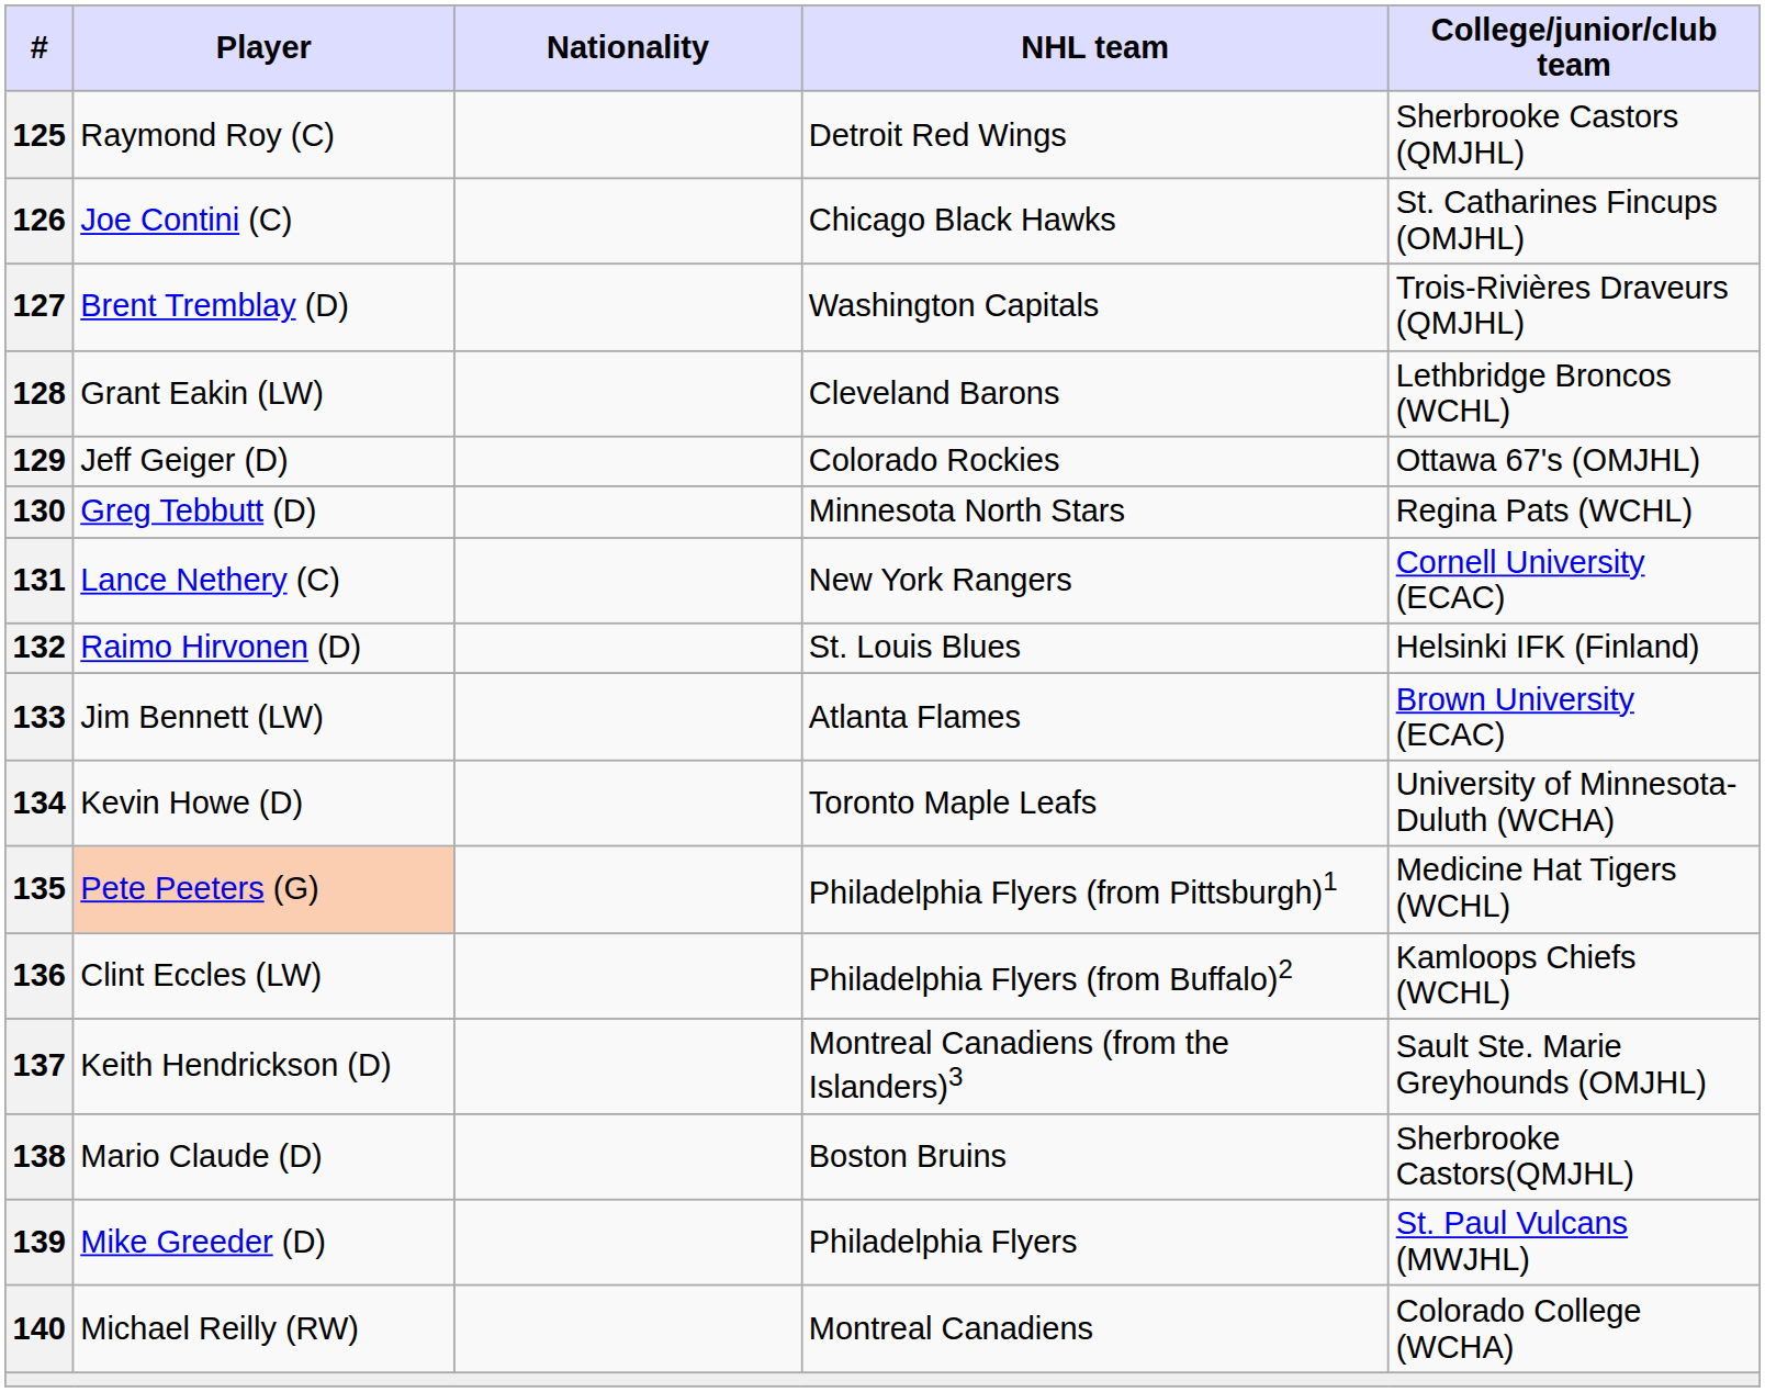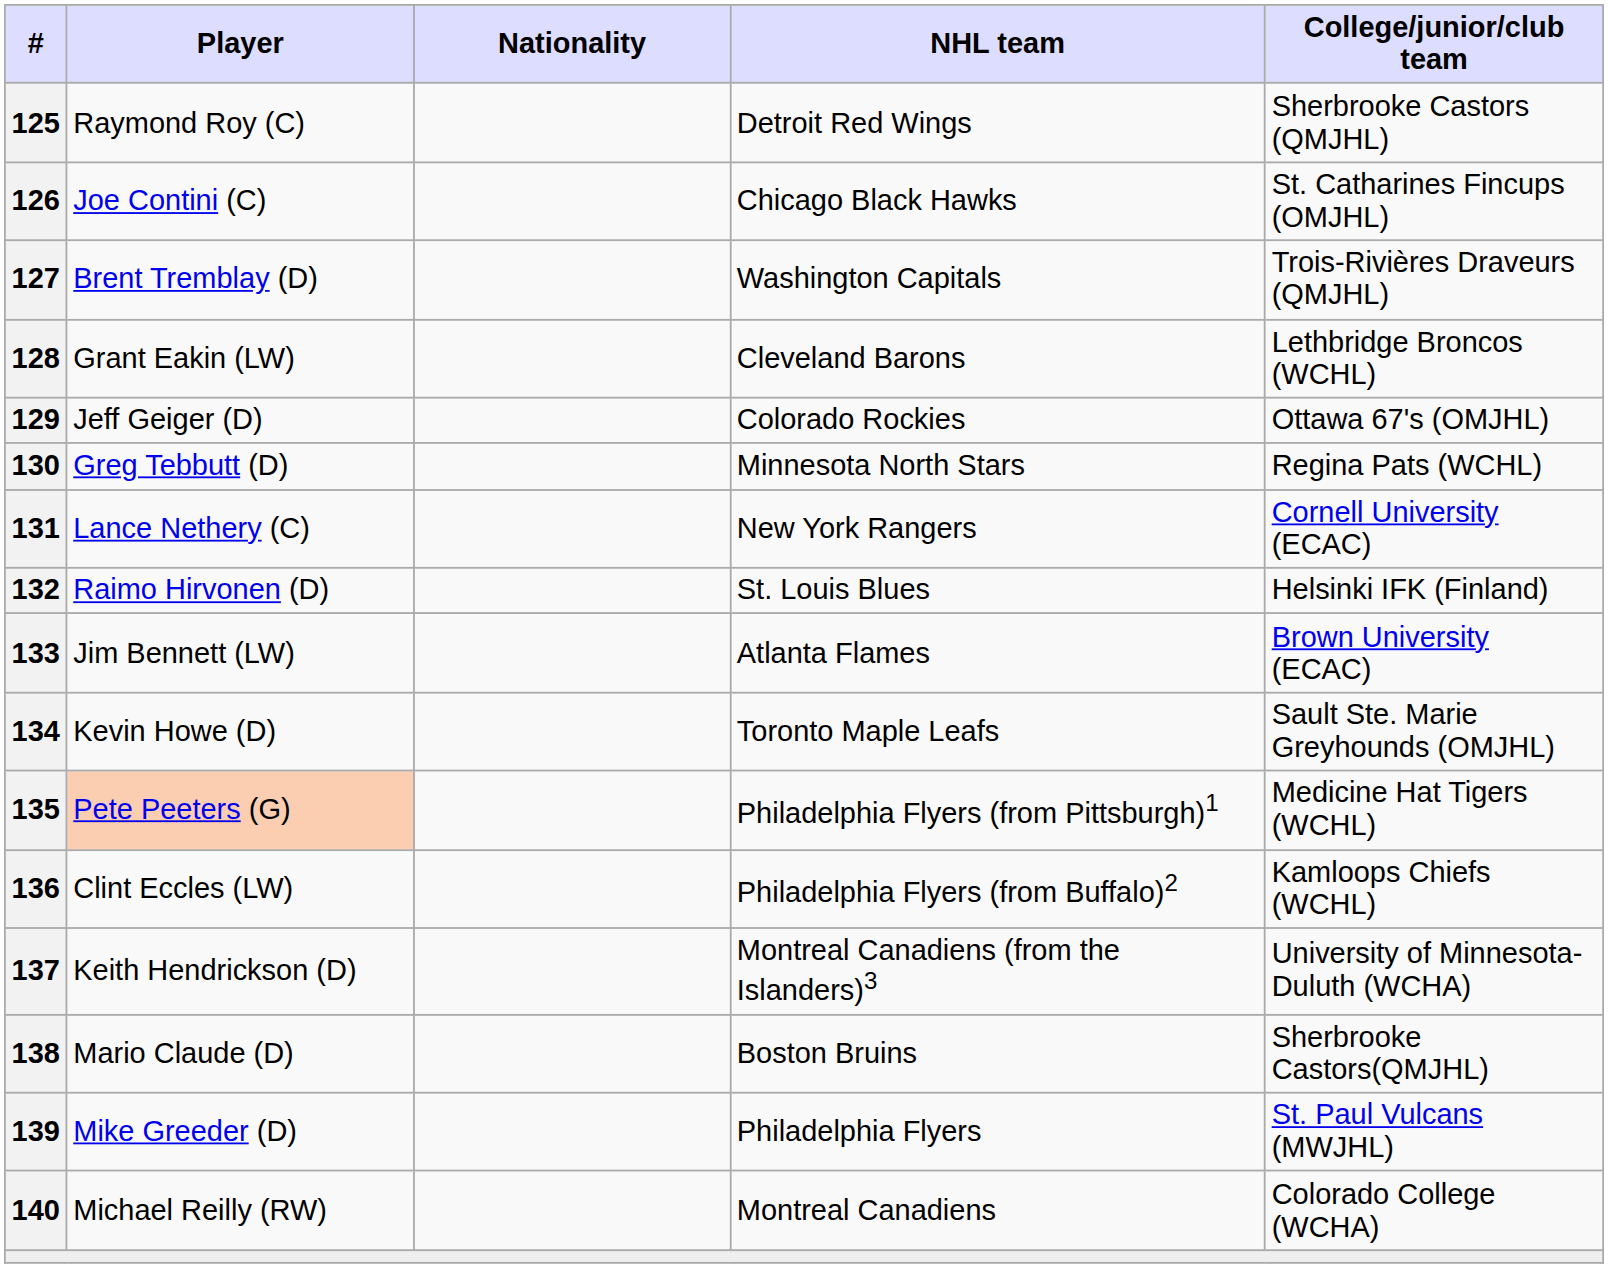 <table class="wikitable" style="width: 100%">
 <tr>
 <th style="background:#ddf; width:2.75%;">#</th>
 <th style="background:#ddf; width:22.0%;">Player</th>
 <th style="background:#ddf; width:20.0%;">Nationality</th>
 <th style="background:#ddf; width:34.0%;">NHL team</th>
 <th style="background:#ddf; width:100.0%;">College/junior/club team</th>
 </tr>
 <tr>
 <th>125</th>
 <td>Raymond Roy (C)</td>
 <td></td>
 <td>Detroit Red Wings</td>
 <td>Sherbrooke Castors (QMJHL)</td>
 </tr>
 <tr>
 <th>126</th>
 <td><a href='#'>Joe Contini</a> (C)</td>
 <td></td>
 <td>Chicago Black Hawks</td>
 <td>St. Catharines Fincups (OMJHL)</td>
 </tr>
 <tr>
 <th>127</th>
 <td><a href='#'>Brent Tremblay</a> (D)</td>
 <td></td>
 <td>Washington Capitals</td>
 <td>Trois-Rivières Draveurs (QMJHL)</td>
 </tr>
 <tr>
 <th>128</th>
 <td>Grant Eakin (LW)</td>
 <td></td>
 <td>Cleveland Barons</td>
 <td>Lethbridge Broncos (WCHL)</td>
 </tr>
 <tr>
 <th>129</th>
 <td>Jeff Geiger (D)</td>
 <td></td>
 <td>Colorado Rockies</td>
 <td>Ottawa 67's (OMJHL)</td>
 </tr>
 <tr>
 <th>130</th>
 <td><a href='#'>Greg Tebbutt</a> (D)</td>
 <td></td>
 <td>Minnesota North Stars</td>
 <td>Regina Pats (WCHL)</td>
 </tr>
 <tr>
 <th>131</th>
 <td><a href='#'>Lance Nethery</a> (C)</td>
 <td></td>
 <td>New York Rangers</td>
 <td><a href='#'>Cornell University</a> (ECAC)</td>
 </tr>
 <tr>
 <th>132</th>
 <td><a href='#'>Raimo Hirvonen</a> (D)</td>
 <td></td>
 <td>St. Louis Blues</td>
 <td>Helsinki IFK (Finland)</td>
 </tr>
 <tr>
 <th>133</th>
 <td>Jim Bennett (LW)</td>
 <td></td>
 <td>Atlanta Flames</td>
 <td><a href='#'>Brown University</a> (ECAC)</td>
 </tr>
 <tr>
 <th>134</th>
 <td>Kevin Howe (D)</td>
 <td></td>
 <td>Toronto Maple Leafs</td>
-<td>University of Minnesota-Duluth (WCHA)</td>
+<td>Sault Ste. Marie Greyhounds (OMJHL)</td>
 </tr>
 <tr>
 <th>135</th>
 <td bgcolor="#FBCEB1"><a href='#'>Pete Peeters</a> (G)</td>
 <td></td>
 <td>Philadelphia Flyers (from Pittsburgh)<sup>1</sup></td>
 <td>Medicine Hat Tigers (WCHL)</td>
 </tr>
 <tr>
 <th>136</th>
 <td>Clint Eccles (LW)</td>
 <td></td>
 <td>Philadelphia Flyers (from Buffalo)<sup>2</sup></td>
 <td>Kamloops Chiefs (WCHL)</td>
 </tr>
 <tr>
 <th>137</th>
 <td>Keith Hendrickson (D)</td>
 <td></td>
 <td>Montreal Canadiens (from the Islanders)<sup>3</sup></td>
-<td>Sault Ste. Marie Greyhounds (OMJHL)</td>
+<td>University of Minnesota-Duluth (WCHA)</td>
 </tr>
 <tr>
 <th>138</th>
 <td>Mario Claude (D)</td>
 <td></td>
 <td>Boston Bruins</td>
 <td>Sherbrooke Castors(QMJHL)</td>
 </tr>
 <tr>
 <th>139</th>
 <td><a href='#'>Mike Greeder</a> (D)</td>
 <td></td>
 <td>Philadelphia Flyers</td>
 <td><a href='#'>St. Paul Vulcans</a> (MWJHL)</td>
 </tr>
 <tr>
 <th>140</th>
 <td>Michael Reilly (RW)</td>
 <td></td>
 <td>Montreal Canadiens</td>
 <td>Colorado College (WCHA)</td>
 </tr>
 <tr>
 <td align=center colspan="6" bgcolor="#efefef"></td>
 </tr>
 </table>
